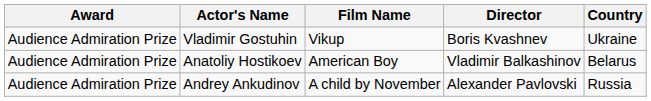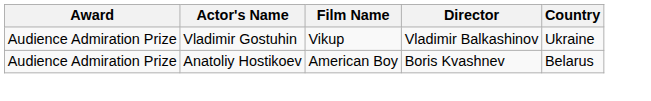 <table class="wikitable">
 <tr>
 <th>Award</th>
 <th>Actor's Name</th>
 <th>Film Name</th>
 <th>Director</th>
 <th>Country</th>
 </tr>
 <tr>
 <td>Audience Admiration Prize</td>
 <td>Vladimir Gostuhin</td>
 <td>Vikup</td>
-<td>Boris Kvashnev</td>
+<td>Vladimir Balkashinov</td>
 <td>Ukraine</td>
 </tr>
 <tr>
 <td>Audience Admiration Prize</td>
 <td>Anatoliy Hostikoev</td>
 <td>American Boy</td>
-<td>Vladimir Balkashinov</td>
+<td>Boris Kvashnev</td>
 <td>Belarus</td>
 </tr>
-<tr>
-<td>Audience Admiration Prize</td>
-<td>Andrey Ankudinov</td>
-<td>A child by November</td>
-<td>Alexander Pavlovski</td>
-<td>Russia</td>
-</tr>
 </table>
